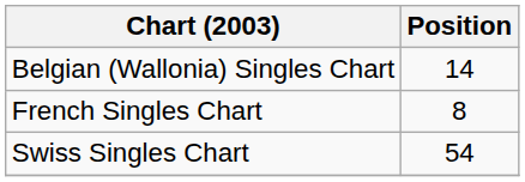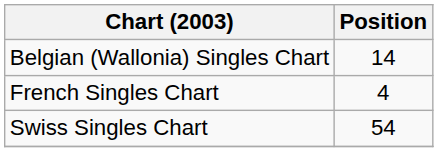 <table class="wikitable sortable">
 <tr>
 <th>Chart (2003)</th>
 <th>Position</th>
 </tr>
 <tr>
 <td>Belgian (Wallonia) Singles Chart</td>
 <td align="center">14</td>
 </tr>
 <tr>
 <td>French Singles Chart</td>
-<td align="center">8</td>
+<td align="center">4</td>
 </tr>
 <tr>
 <td>Swiss Singles Chart</td>
 <td align="center">54</td>
 </tr>
 <tr>
 </tr>
 </table>
